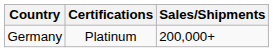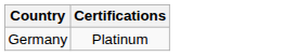 <table class="wikitable">
 <tr>
 <th align="left">Country</th>
 <th align="left">Certifications</th>
-<th align="left">Sales/Shipments</th>
 </tr>
 <tr>
 <td align="left">Germany</td>
 <td style="text-align:center;">Platinum </td>
-<td align="left">200,000+</td>
 </tr>
 </table>
